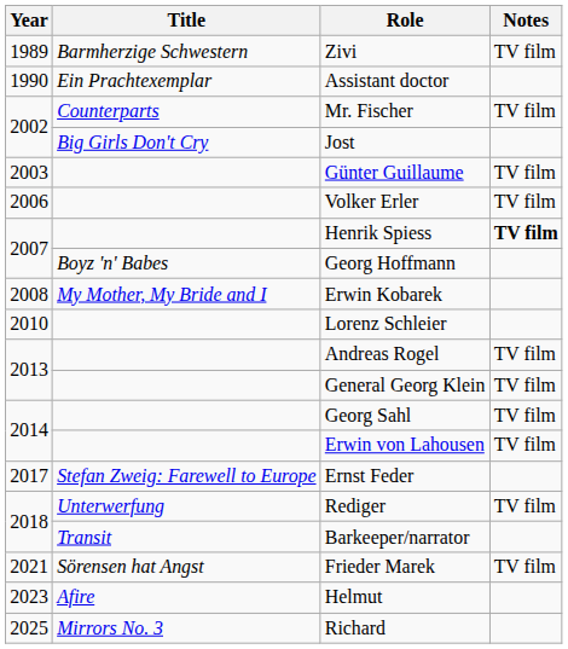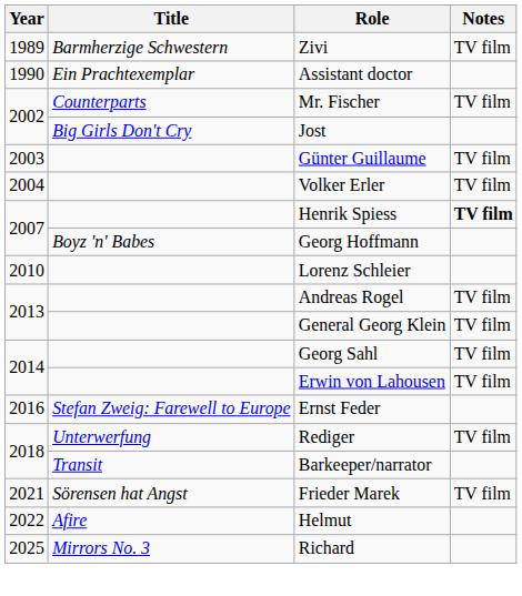 <table class="wikitable sortable">
 <tr>
 <th>Year</th>
 <th>Title</th>
 <th>Role</th>
 <th class="unsortable">Notes</th>
 </tr>
 <tr>
 <td>1989</td>
 <td><em>Barmherzige Schwestern</em></td>
 <td>Zivi</td>
 <td>TV film</td>
 </tr>
 <tr>
 <td>1990</td>
 <td><em>Ein Prachtexemplar</em></td>
 <td>Assistant doctor</td>
 <td></td>
 </tr>
 <tr>
 <td rowspan=2>2002</td>
 <td><em><a href='#'>Counterparts</a></em></td>
 <td>Mr. Fischer</td>
 <td>TV film</td>
 </tr>
 <tr>
 <td><em><a href='#'>Big Girls Don't Cry</a></em></td>
 <td>Jost</td>
 <td></td>
 </tr>
 <tr>
 <td>2003</td>
 <td><em></em></td>
 <td><a href='#'>Günter Guillaume</a></td>
 <td>TV film</td>
 </tr>
 <tr>
-<td>2006</td>
+<td>2004</td>
 <td><em></em></td>
 <td>Volker Erler</td>
 <td>TV film</td>
 </tr>
 <tr>
 <td rowspan=2>2007</td>
 <td><em></em></td>
 <td>Henrik Spiess</td>
 <td><strong>TV film</strong></td>
 </tr>
 <tr>
 <td><em>Boyz 'n' Babes</em></td>
 <td>Georg Hoffmann</td>
-<td></td>
-</tr>
-<tr>
-<td>2008</td>
-<td><em><a href='#'>My Mother, My Bride and I</a></em></td>
-<td>Erwin Kobarek</td>
 <td></td>
 </tr>
 <tr>
 <td>2010</td>
 <td><em></em></td>
 <td>Lorenz Schleier</td>
 <td></td>
 </tr>
 <tr>
 <td rowspan=2>2013</td>
 <td><em></em></td>
 <td>Andreas Rogel</td>
 <td>TV film</td>
 </tr>
 <tr>
 <td><em></em></td>
 <td>General Georg Klein</td>
 <td>TV film</td>
 </tr>
 <tr>
 <td rowspan=2>2014</td>
 <td><em></em></td>
 <td>Georg Sahl</td>
 <td>TV film</td>
 </tr>
 <tr>
 <td><em></em></td>
 <td><a href='#'>Erwin von Lahousen</a></td>
 <td>TV film</td>
 </tr>
 <tr>
-<td>2017</td>
+<td>2016</td>
 <td><em><a href='#'>Stefan Zweig: Farewell to Europe</a></em></td>
 <td>Ernst Feder</td>
 <td></td>
 </tr>
 <tr>
 <td rowspan=2>2018</td>
 <td><em><a href='#'>Unterwerfung</a></em></td>
 <td>Rediger</td>
 <td>TV film</td>
 </tr>
 <tr>
 <td><em><a href='#'>Transit</a></em></td>
 <td>Barkeeper/narrator</td>
 <td></td>
 </tr>
 <tr>
 <td>2021</td>
 <td><em>Sörensen hat Angst</em></td>
 <td>Frieder Marek</td>
 <td>TV film</td>
 </tr>
 <tr>
-<td>2023</td>
+<td>2022</td>
 <td><em><a href='#'>Afire</a></em></td>
 <td>Helmut</td>
 <td></td>
 </tr>
 <tr>
 <td>2025</td>
 <td><em><a href='#'>Mirrors No. 3</a></em></td>
 <td>Richard</td>
 <td></td>
 </tr>
 </table>
